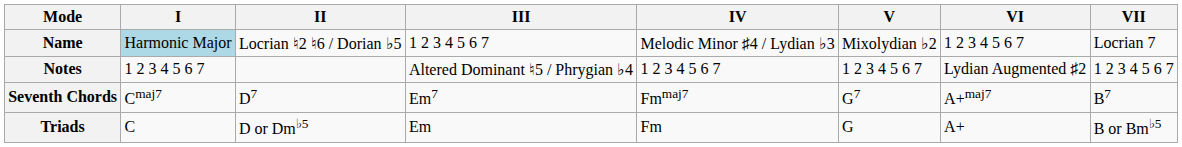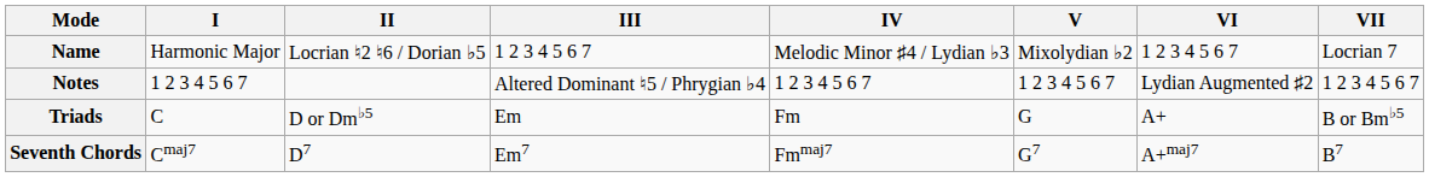 <table class="wikitable">
 <tr>
 <th>Mode</th>
 <th>I</th>
 <th>II</th>
 <th>III</th>
 <th>IV</th>
 <th>V</th>
 <th>VI</th>
 <th>VII</th>
 </tr>
 <tr>
 <th>Name</th>
-<td style="background: lightblue;">Harmonic Major</td>
+<td>Harmonic Major</td>
 <td>Locrian ♮2 ♮6 / Dorian ♭5</td>
 <td>1 2 3 4 5 6 7</td>
 <td>Melodic Minor ♯4 / Lydian ♭3</td>
 <td>Mixolydian ♭2</td>
 <td>1 2 3 4 5 6 7</td>
 <td>Locrian 7</td>
 </tr>
 <tr>
 <th>Notes</th>
 <td>1 2 3 4 5 6 7</td>
 <td></td>
 <td>Altered Dominant ♮5 / Phrygian ♭4</td>
 <td>1 2 3 4 5 6 7</td>
 <td>1 2 3 4 5 6 7</td>
 <td>Lydian Augmented ♯2</td>
 <td>1 2 3 4 5 6 7</td>
 </tr>
 <tr>
+<th>Triads</th>
+<td>C</td>
+<td>D or Dm<sup>♭5</sup></td>
+<td>Em</td>
+<td>Fm</td>
+<td>G</td>
+<td>A+</td>
+<td>B or Bm<sup>♭5</sup></td>
+</tr>
+<tr>
 <th>Seventh Chords</th>
 <td>C<sup>maj7</sup></td>
 <td>D<sup>7</sup></td>
 <td>Em<sup>7</sup></td>
 <td>Fm<sup>maj7</sup></td>
 <td>G<sup>7</sup></td>
 <td>A+<sup>maj7</sup></td>
 <td>B<sup>7</sup></td>
 </tr>
 <tr>
-<th>Triads</th>
-<td>C</td>
-<td>D or Dm<sup>♭5</sup></td>
-<td>Em</td>
-<td>Fm</td>
-<td>G</td>
-<td>A+</td>
-<td>B or Bm<sup>♭5</sup></td>
-</tr>
-<tr>
 </tr>
 </table>
